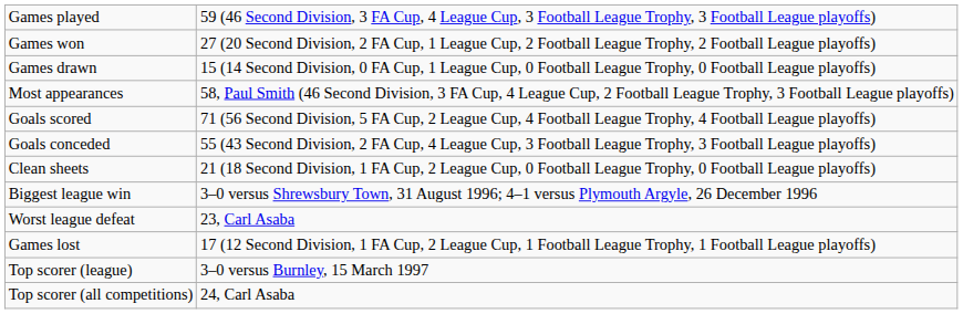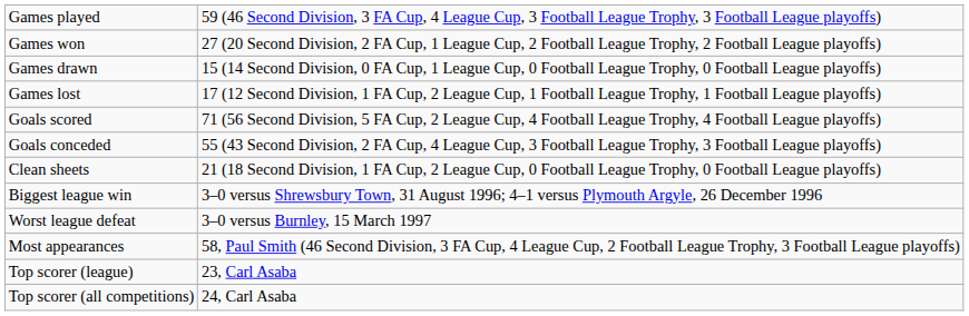 <table class="wikitable">
 <tr>
 <td>Games played</td>
 <td>59 (46 <a href='#'>Second Division</a>, 3 <a href='#'>FA Cup</a>, 4 <a href='#'>League Cup</a>, 3 <a href='#'>Football League Trophy</a>, 3 <a href='#'>Football League playoffs</a>)</td>
 </tr>
 <tr>
 <td>Games won</td>
 <td>27 (20 Second Division, 2 FA Cup, 1 League Cup, 2 Football League Trophy, 2 Football League playoffs)</td>
 </tr>
 <tr>
 <td>Games drawn</td>
 <td>15 (14 Second Division, 0 FA Cup, 1 League Cup, 0 Football League Trophy, 0 Football League playoffs)</td>
 </tr>
 <tr>
-<td>Most appearances</td>
-<td>58, <a href='#'>Paul Smith</a> (46 Second Division, 3 FA Cup, 4 League Cup, 2 Football League Trophy, 3 Football League playoffs)</td>
+<td>Games lost</td>
+<td>17 (12 Second Division, 1 FA Cup, 2 League Cup, 1 Football League Trophy, 1 Football League playoffs)</td>
 </tr>
 <tr>
 <td>Goals scored</td>
 <td>71 (56 Second Division, 5 FA Cup, 2 League Cup, 4 Football League Trophy, 4 Football League playoffs)</td>
 </tr>
 <tr>
 <td>Goals conceded</td>
 <td>55 (43 Second Division, 2 FA Cup, 4 League Cup, 3 Football League Trophy, 3 Football League playoffs)</td>
 </tr>
 <tr>
 <td>Clean sheets</td>
 <td>21 (18 Second Division, 1 FA Cup, 2 League Cup, 0 Football League Trophy, 0 Football League playoffs)</td>
 </tr>
 <tr>
 <td>Biggest league win</td>
 <td>3–0 versus <a href='#'>Shrewsbury Town</a>, 31 August 1996; 4–1 versus <a href='#'>Plymouth Argyle</a>, 26 December 1996</td>
 </tr>
 <tr>
 <td>Worst league defeat</td>
-<td>23, <a href='#'>Carl Asaba</a></td>
+<td>3–0 versus <a href='#'>Burnley</a>, 15 March 1997</td>
 </tr>
 <tr>
-<td>Games lost</td>
-<td>17 (12 Second Division, 1 FA Cup, 2 League Cup, 1 Football League Trophy, 1 Football League playoffs)</td>
+<td>Most appearances</td>
+<td>58, <a href='#'>Paul Smith</a> (46 Second Division, 3 FA Cup, 4 League Cup, 2 Football League Trophy, 3 Football League playoffs)</td>
 </tr>
 <tr>
 <td>Top scorer (league)</td>
-<td>3–0 versus <a href='#'>Burnley</a>, 15 March 1997</td>
+<td>23, <a href='#'>Carl Asaba</a></td>
 </tr>
 <tr>
 <td>Top scorer (all competitions)</td>
 <td>24, Carl Asaba</td>
 </tr>
 </table>
